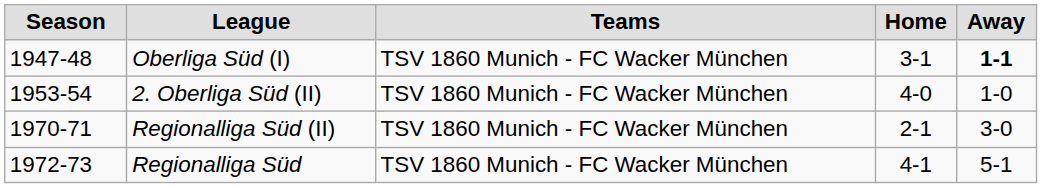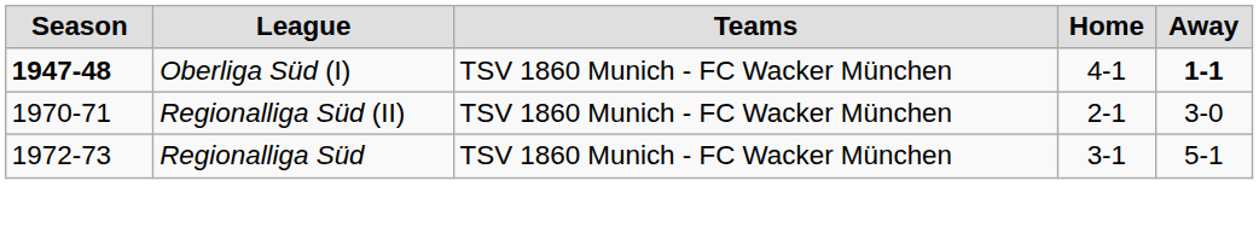 <table class="wikitable">
 <tr style="text-align:center; background:#dfdfdf;">
 <td style="width:80px;"><strong>Season</strong></td>
 <td style="width:170px;"><strong>League</strong></td>
 <td style="width:350px;"><strong>Teams</strong></td>
 <td style="width:50px;"><strong>Home</strong></td>
 <td style="width:50px;"><strong>Away</strong></td>
 </tr>
 <tr>
-<td style="text-align:left;">1947-48</td>
+<td style="text-align:left;"><strong>1947-48</strong></td>
 <td style="text-align:left;"><em>Oberliga Süd</em> (I)</td>
 <td style="text-align:left;">TSV 1860 Munich - FC Wacker München</td>
-<td style="text-align:center;">3-1</td>
+<td style="text-align:center;">4-1</td>
 <td style="text-align:center;"><strong>1-1</strong></td>
-</tr>
-<tr>
-<td style="text-align:left;">1953-54</td>
-<td style="text-align:left;"><em>2. Oberliga Süd</em> (II)</td>
-<td style="text-align:left;">TSV 1860 Munich - FC Wacker München</td>
-<td style="text-align:center;">4-0</td>
-<td style="text-align:center;">1-0</td>
 </tr>
 <tr>
 <td style="text-align:left;">1970-71</td>
 <td style="text-align:left;"><em>Regionalliga Süd</em> (II)</td>
 <td style="text-align:left;">TSV 1860 Munich - FC Wacker München</td>
 <td style="text-align:center;">2-1</td>
 <td style="text-align:center;">3-0</td>
 </tr>
 <tr>
 <td style="text-align:left;">1972-73</td>
 <td style="text-align:left;"><em>Regionalliga Süd</em></td>
 <td style="text-align:left;">TSV 1860 Munich - FC Wacker München</td>
-<td style="text-align:center;">4-1</td>
+<td style="text-align:center;">3-1</td>
 <td style="text-align:center;">5-1</td>
 </tr>
 </table>
